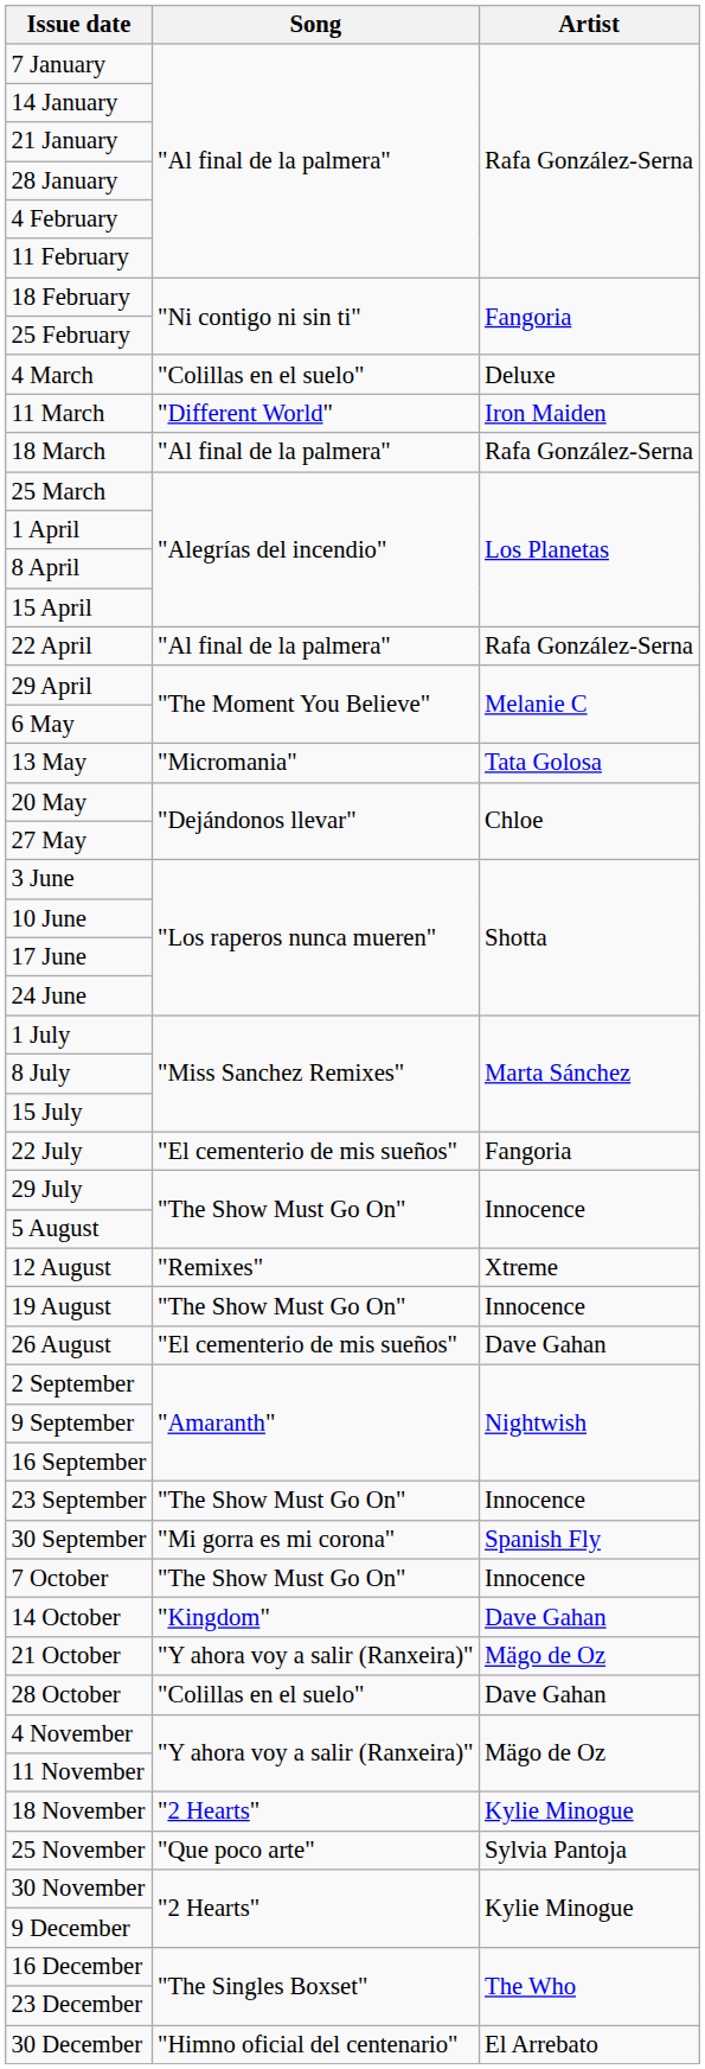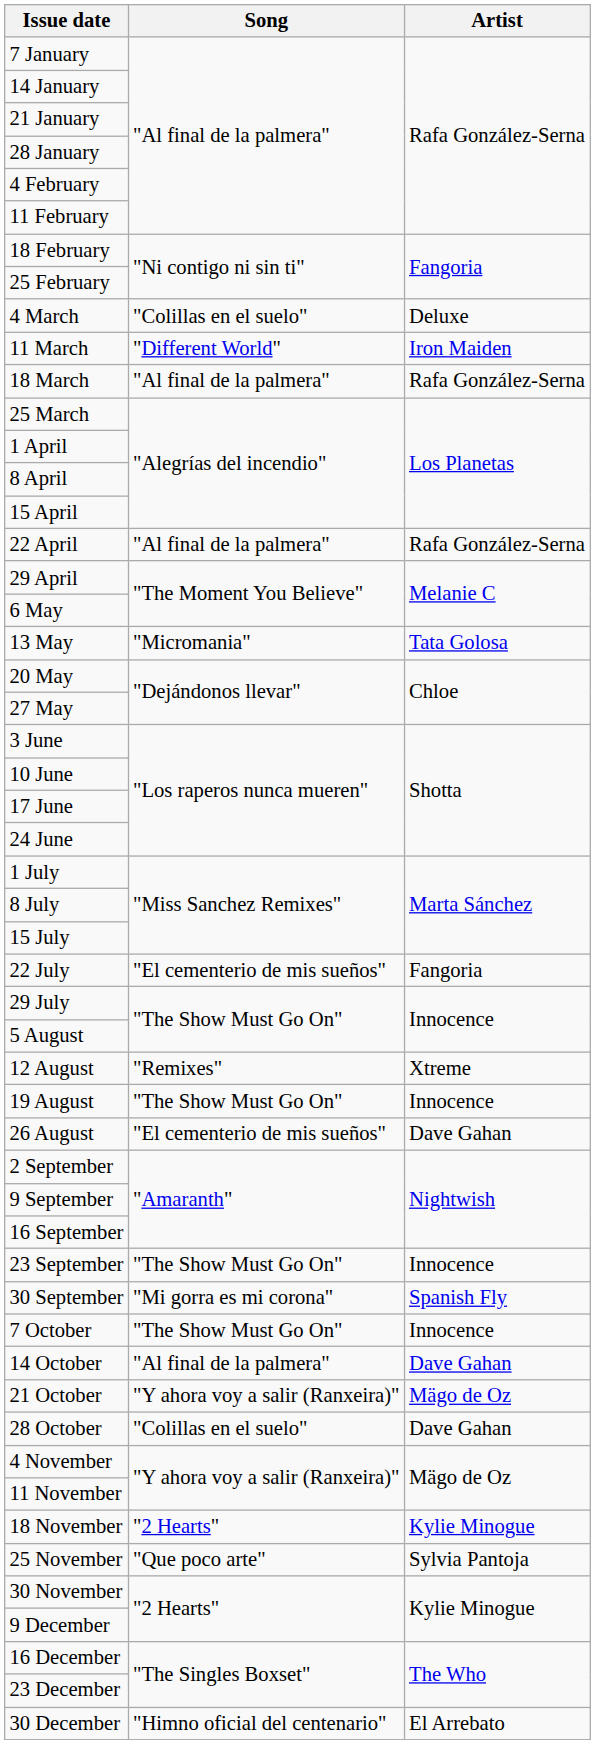 <table class="wikitable">
 <tr>
 <th>Issue date</th>
 <th>Song</th>
 <th>Artist</th>
 </tr>
 <tr>
 <td>7 January</td>
 <td rowspan="6">"Al final de la palmera"</td>
 <td rowspan="6">Rafa González-Serna</td>
 </tr>
 <tr>
 <td>14 January</td>
 </tr>
 <tr>
 <td>21 January</td>
 </tr>
 <tr>
 <td>28 January</td>
 </tr>
 <tr>
 <td>4 February</td>
 </tr>
 <tr>
 <td>11 February</td>
 </tr>
 <tr>
 <td>18 February</td>
 <td rowspan="2">"Ni contigo ni sin ti"</td>
 <td rowspan="2"><a href='#'>Fangoria</a></td>
 </tr>
 <tr>
 <td>25 February</td>
 </tr>
 <tr>
 <td>4 March</td>
 <td>"Colillas en el suelo"</td>
 <td>Deluxe</td>
 </tr>
 <tr>
 <td>11 March</td>
 <td>"<a href='#'>Different World</a>"</td>
 <td><a href='#'>Iron Maiden</a></td>
 </tr>
 <tr>
 <td>18 March</td>
 <td>"Al final de la palmera"</td>
 <td>Rafa González-Serna</td>
 </tr>
 <tr>
 <td>25 March</td>
 <td rowspan="4">"Alegrías del incendio"</td>
 <td rowspan="4"><a href='#'>Los Planetas</a></td>
 </tr>
 <tr>
 <td>1 April</td>
 </tr>
 <tr>
 <td>8 April</td>
 </tr>
 <tr>
 <td>15 April</td>
 </tr>
 <tr>
 <td>22 April</td>
 <td>"Al final de la palmera"</td>
 <td>Rafa González-Serna</td>
 </tr>
 <tr>
 <td>29 April</td>
 <td rowspan="2">"The Moment You Believe"</td>
 <td rowspan="2"><a href='#'>Melanie C</a></td>
 </tr>
 <tr>
 <td>6 May</td>
 </tr>
 <tr>
 <td>13 May</td>
 <td>"Micromania"</td>
 <td><a href='#'>Tata Golosa</a></td>
 </tr>
 <tr>
 <td>20 May</td>
 <td rowspan="2">"Dejándonos llevar"</td>
 <td rowspan="2">Chloe</td>
 </tr>
 <tr>
 <td>27 May</td>
 </tr>
 <tr>
 <td>3 June</td>
 <td rowspan="4">"Los raperos nunca mueren"</td>
 <td rowspan="4">Shotta</td>
 </tr>
 <tr>
 <td>10 June</td>
 </tr>
 <tr>
 <td>17 June</td>
 </tr>
 <tr>
 <td>24 June</td>
 </tr>
 <tr>
 <td>1 July</td>
 <td rowspan="3">"Miss Sanchez Remixes"</td>
 <td rowspan="3"><a href='#'>Marta Sánchez</a></td>
 </tr>
 <tr>
 <td>8 July</td>
 </tr>
 <tr>
 <td>15 July</td>
 </tr>
 <tr>
 <td>22 July</td>
 <td>"El cementerio de mis sueños"</td>
 <td>Fangoria</td>
 </tr>
 <tr>
 <td>29 July</td>
 <td rowspan="2">"The Show Must Go On"</td>
 <td rowspan="2">Innocence</td>
 </tr>
 <tr>
 <td>5 August</td>
 </tr>
 <tr>
 <td>12 August</td>
 <td>"Remixes"</td>
 <td>Xtreme</td>
 </tr>
 <tr>
 <td>19 August</td>
 <td>"The Show Must Go On"</td>
 <td>Innocence</td>
 </tr>
 <tr>
 <td>26 August</td>
 <td>"El cementerio de mis sueños"</td>
 <td>Dave Gahan</td>
 </tr>
 <tr>
 <td>2 September</td>
 <td rowspan="3">"<a href='#'>Amaranth</a>"</td>
 <td rowspan="3"><a href='#'>Nightwish</a></td>
 </tr>
 <tr>
 <td>9 September</td>
 </tr>
 <tr>
 <td>16 September</td>
 </tr>
 <tr>
 <td>23 September</td>
 <td>"The Show Must Go On"</td>
 <td>Innocence</td>
 </tr>
 <tr>
 <td>30 September</td>
 <td>"Mi gorra es mi corona"</td>
 <td><a href='#'>Spanish Fly</a></td>
 </tr>
 <tr>
 <td>7 October</td>
 <td>"The Show Must Go On"</td>
 <td>Innocence</td>
 </tr>
 <tr>
 <td>14 October</td>
-<td>"<a href='#'>Kingdom</a>"</td>
+<td>"Al final de la palmera"</td>
 <td><a href='#'>Dave Gahan</a></td>
 </tr>
 <tr>
 <td>21 October</td>
 <td>"Y ahora voy a salir (Ranxeira)"</td>
 <td><a href='#'>Mägo de Oz</a></td>
 </tr>
 <tr>
 <td>28 October</td>
 <td>"Colillas en el suelo"</td>
 <td>Dave Gahan</td>
 </tr>
 <tr>
 <td>4 November</td>
 <td rowspan="2">"Y ahora voy a salir (Ranxeira)"</td>
 <td rowspan="2">Mägo de Oz</td>
 </tr>
 <tr>
 <td>11 November</td>
 </tr>
 <tr>
 <td>18 November</td>
 <td>"<a href='#'>2 Hearts</a>"</td>
 <td><a href='#'>Kylie Minogue</a></td>
 </tr>
 <tr>
 <td>25 November</td>
 <td>"Que poco arte"</td>
 <td>Sylvia Pantoja</td>
 </tr>
 <tr>
 <td>30 November</td>
 <td rowspan="2">"2 Hearts"</td>
 <td rowspan="2">Kylie Minogue</td>
 </tr>
 <tr>
 <td>9 December</td>
 </tr>
 <tr>
 <td>16 December</td>
 <td rowspan="2">"The Singles Boxset"</td>
 <td rowspan="2"><a href='#'>The Who</a></td>
 </tr>
 <tr>
 <td>23 December</td>
 </tr>
 <tr>
 <td>30 December</td>
 <td>"Himno oficial del centenario"</td>
 <td>El Arrebato</td>
 </tr>
 </table>
